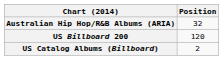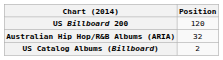 <table class="wikitable sortable plainrowheaders" style="text-align:center;">
 <tr>
 <th>Chart (2014)</th>
 <th>Position</th>
 </tr>
 <tr>
+<th scope="row">US <em>Billboard</em> 200</th>
+<td>120</td>
+</tr>
+<tr>
 <th scope="row">Australian Hip Hop/R&B Albums (ARIA)</th>
 <td>32</td>
-</tr>
-<tr>
-<th scope="row">US <em>Billboard</em> 200</th>
-<td>120</td>
 </tr>
 <tr>
 <th scope="row">US Catalog Albums (<em>Billboard</em>)</th>
 <td>2</td>
 </tr>
 </table>
